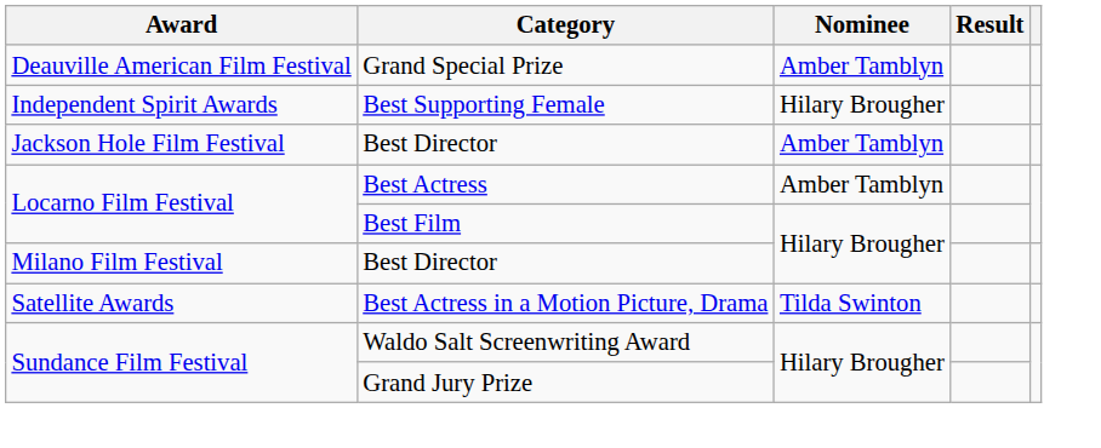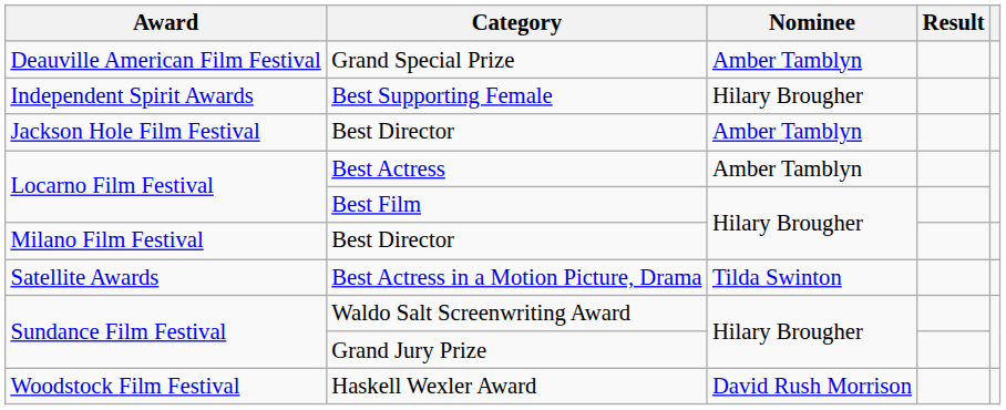 <table class="wikitable plainrowheaders sortable">
 <tr>
 <th>Award</th>
 <th>Category</th>
 <th>Nominee</th>
 <th>Result</th>
 <th></th>
 </tr>
 <tr>
 <td><a href='#'>Deauville American Film Festival</a></td>
 <td>Grand Special Prize</td>
 <td><a href='#'>Amber Tamblyn</a></td>
 <td></td>
 <td align="center"></td>
 </tr>
 <tr>
 <td><a href='#'>Independent Spirit Awards</a></td>
 <td><a href='#'>Best Supporting Female</a></td>
 <td>Hilary Brougher</td>
 <td></td>
 <td align="center"></td>
 </tr>
 <tr>
 <td><a href='#'>Jackson Hole Film Festival</a></td>
 <td>Best Director</td>
 <td><a href='#'>Amber Tamblyn</a></td>
 <td></td>
 <td align="center"></td>
 </tr>
 <tr>
 <td rowspan="2"><a href='#'>Locarno Film Festival</a></td>
 <td><a href='#'>Best Actress</a></td>
 <td>Amber Tamblyn</td>
 <td></td>
 <td rowspan="2" align="center"></td>
 </tr>
 <tr>
 <td><a href='#'>Best Film</a></td>
 <td rowspan="2">Hilary Brougher</td>
 <td></td>
 </tr>
 <tr>
 <td><a href='#'>Milano Film Festival</a></td>
 <td>Best Director</td>
 <td></td>
 <td align="center"></td>
 </tr>
 <tr>
 <td><a href='#'>Satellite Awards</a></td>
 <td><a href='#'>Best Actress in a Motion Picture, Drama</a></td>
 <td><a href='#'>Tilda Swinton</a></td>
 <td></td>
 <td align="center"></td>
 </tr>
 <tr>
 <td rowspan="2"><a href='#'>Sundance Film Festival</a></td>
 <td>Waldo Salt Screenwriting Award</td>
 <td rowspan="2">Hilary Brougher</td>
 <td></td>
 <td rowspan="2" align="center"></td>
 </tr>
 <tr>
 <td>Grand Jury Prize</td>
 <td></td>
 </tr>
+<tr>
+<td><a href='#'>Woodstock Film Festival</a></td>
+<td>Haskell Wexler Award</td>
+<td><a href='#'>David Rush Morrison</a></td>
+<td></td>
+<td align="center"></td>
+</tr>
 </table>
